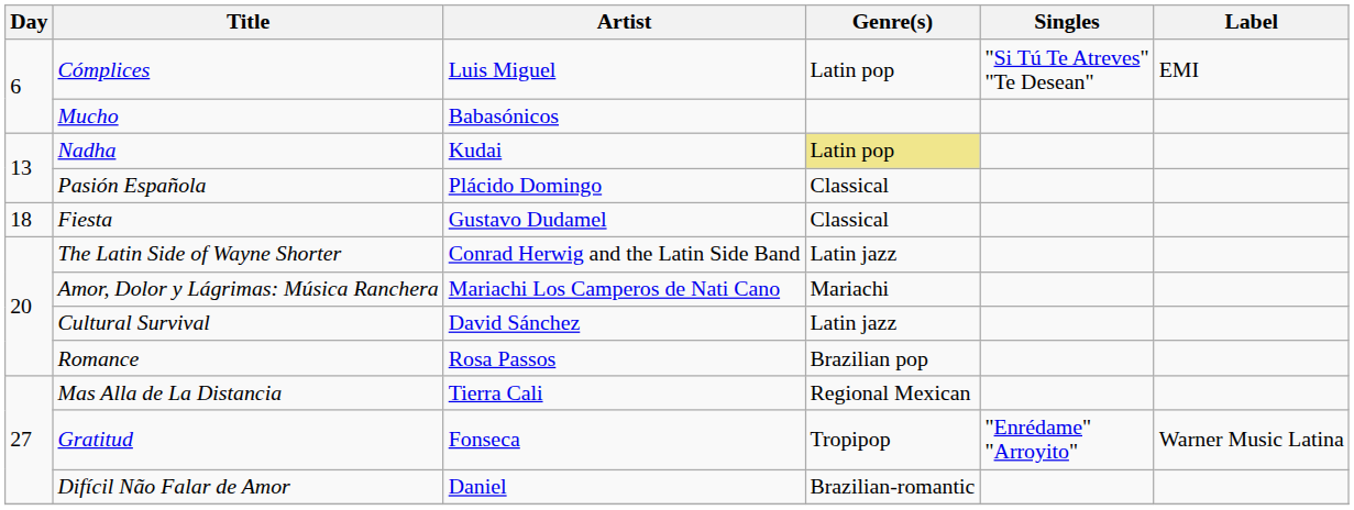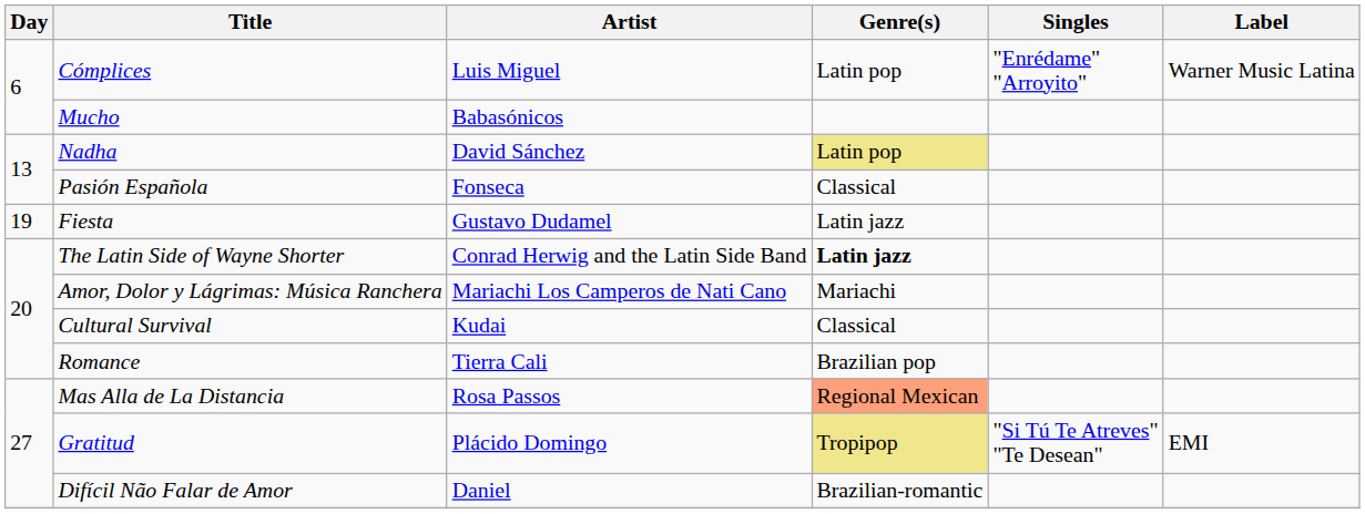 <table class="wikitable sortable" style="text-align: left;">
 <tr>
 <th>Day</th>
 <th>Title</th>
 <th>Artist</th>
 <th>Genre(s)</th>
 <th>Singles</th>
 <th>Label</th>
 </tr>
 <tr>
 <td rowspan="2">6</td>
 <td><em><a href='#'>Cómplices</a></em></td>
 <td><a href='#'>Luis Miguel</a></td>
 <td>Latin pop</td>
-<td>"<a href='#'>Si Tú Te Atreves</a>"<br>"Te Desean"</td>
-<td>EMI</td>
+<td>"<a href='#'>Enrédame</a>"<br>"<a href='#'>Arroyito</a>"</td>
+<td>Warner Music Latina</td>
 </tr>
 <tr>
 <td><em><a href='#'>Mucho</a></em></td>
 <td><a href='#'>Babasónicos</a></td>
 <td></td>
 <td></td>
 <td></td>
 </tr>
 <tr>
 <td rowspan="2">13</td>
 <td><em><a href='#'>Nadha</a></em></td>
-<td><a href='#'>Kudai</a></td>
+<td><a href='#'>David Sánchez</a></td>
 <td style="background: khaki;">Latin pop</td>
 <td></td>
 <td></td>
 </tr>
 <tr>
 <td><em>Pasión Española</em></td>
-<td><a href='#'>Plácido Domingo</a></td>
+<td><a href='#'>Fonseca</a></td>
 <td>Classical</td>
 <td></td>
 <td></td>
 </tr>
 <tr>
-<td>18</td>
+<td>19</td>
 <td><em>Fiesta</em></td>
 <td><a href='#'>Gustavo Dudamel</a></td>
-<td>Classical</td>
+<td>Latin jazz</td>
 <td></td>
 <td></td>
 </tr>
 <tr>
 <td rowspan="4">20</td>
 <td><em>The Latin Side of Wayne Shorter</em></td>
 <td><a href='#'>Conrad Herwig</a> and the Latin Side Band</td>
-<td>Latin jazz</td>
+<td><strong>Latin jazz</strong></td>
 <td></td>
 <td></td>
 </tr>
 <tr>
 <td><em>Amor, Dolor y Lágrimas: Música Ranchera </em></td>
 <td><a href='#'>Mariachi Los Camperos de Nati Cano</a></td>
 <td>Mariachi</td>
 <td></td>
 <td></td>
 </tr>
 <tr>
 <td><em>Cultural Survival</em></td>
-<td><a href='#'>David Sánchez</a></td>
-<td>Latin jazz</td>
+<td><a href='#'>Kudai</a></td>
+<td>Classical</td>
 <td></td>
 <td></td>
 </tr>
 <tr>
 <td><em>Romance</em></td>
-<td><a href='#'>Rosa Passos</a></td>
+<td><a href='#'>Tierra Cali</a></td>
 <td>Brazilian pop</td>
 <td></td>
 <td></td>
 </tr>
 <tr>
 <td rowspan="3">27</td>
 <td><em>Mas Alla de La Distancia</em></td>
-<td><a href='#'>Tierra Cali</a></td>
-<td>Regional Mexican</td>
+<td><a href='#'>Rosa Passos</a></td>
+<td style="background: lightsalmon;">Regional Mexican</td>
 <td></td>
 <td></td>
 </tr>
 <tr>
 <td><em><a href='#'>Gratitud</a></em></td>
-<td><a href='#'>Fonseca</a></td>
-<td>Tropipop</td>
-<td>"<a href='#'>Enrédame</a>"<br>"<a href='#'>Arroyito</a>"</td>
-<td>Warner Music Latina</td>
+<td><a href='#'>Plácido Domingo</a></td>
+<td style="background: khaki;">Tropipop</td>
+<td>"<a href='#'>Si Tú Te Atreves</a>"<br>"Te Desean"</td>
+<td>EMI</td>
 </tr>
 <tr>
 <td><em>Difícil Não Falar de Amor</em></td>
 <td><a href='#'>Daniel</a></td>
 <td>Brazilian-romantic</td>
 <td></td>
 <td></td>
 </tr>
 <tr>
 </tr>
 </table>
